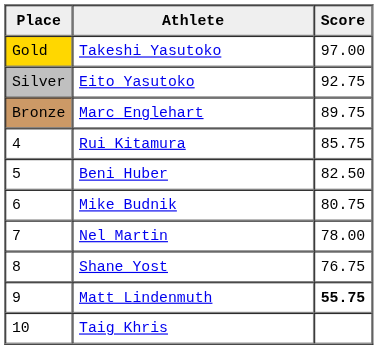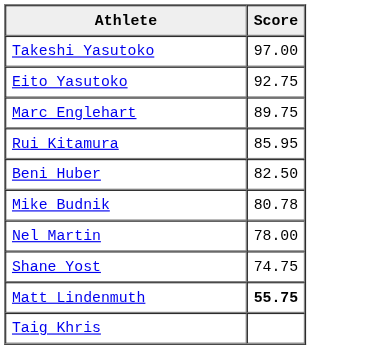 <table border=1 cellpadding=5 cellspacing=0>
 <tr>
-<th style="background:#efefef;" width="20">Place</th>
 <th style="background:#efefef;" width="200">Athlete</th>
 <th style="background:#efefef;" width="20">Score</th>
 </tr>
 <tr align=left>
-<td style="background:gold;">Gold</td>
 <td><a href='#'>Takeshi Yasutoko</a></td>
 <td>97.00</td>
 </tr>
 <tr align=left>
-<td style="background:silver;">Silver</td>
 <td><a href='#'>Eito Yasutoko</a></td>
 <td>92.75</td>
 </tr>
 <tr align=left>
-<td style="background:#CC9966;">Bronze</td>
 <td><a href='#'>Marc Englehart</a></td>
 <td>89.75</td>
 </tr>
 <tr align=left>
-<td>4</td>
 <td><a href='#'>Rui Kitamura</a></td>
-<td>85.75</td>
+<td>85.95</td>
 </tr>
 <tr align=left>
-<td>5</td>
 <td><a href='#'>Beni Huber</a></td>
 <td>82.50</td>
 </tr>
 <tr align=left>
-<td>6</td>
 <td><a href='#'>Mike Budnik</a></td>
-<td>80.75</td>
+<td>80.78</td>
 </tr>
 <tr align=left>
-<td>7</td>
 <td><a href='#'>Nel Martin</a></td>
 <td>78.00</td>
 </tr>
 <tr align=left>
-<td>8</td>
 <td><a href='#'>Shane Yost</a></td>
-<td>76.75</td>
+<td>74.75</td>
 </tr>
 <tr align=left>
-<td>9</td>
 <td><a href='#'>Matt Lindenmuth</a></td>
 <td><strong>55.75</strong></td>
 </tr>
 <tr align=left>
-<td>10</td>
 <td><a href='#'>Taig Khris</a></td>
 <td></td>
 </tr>
 </table>
